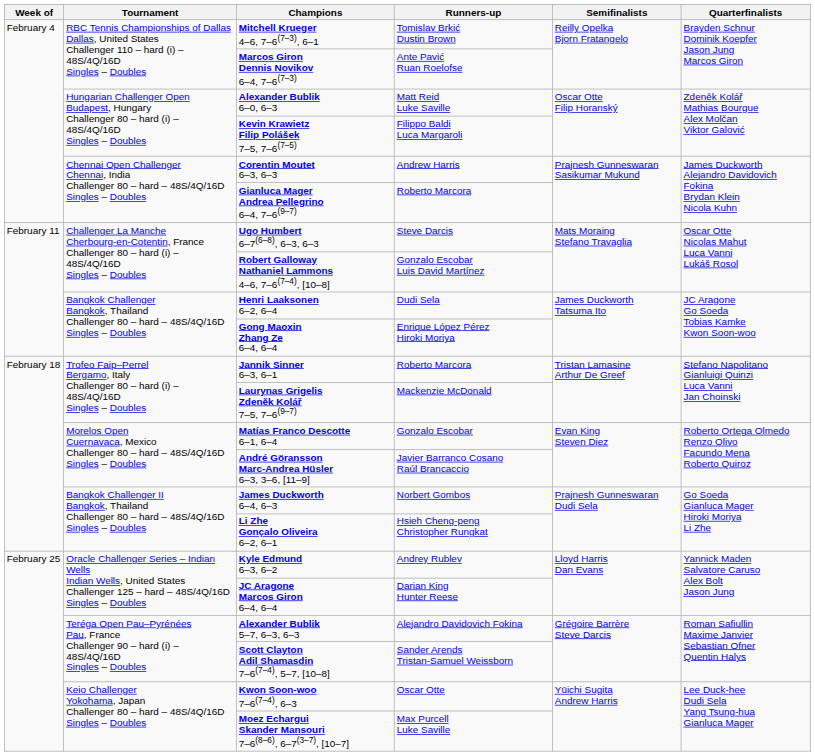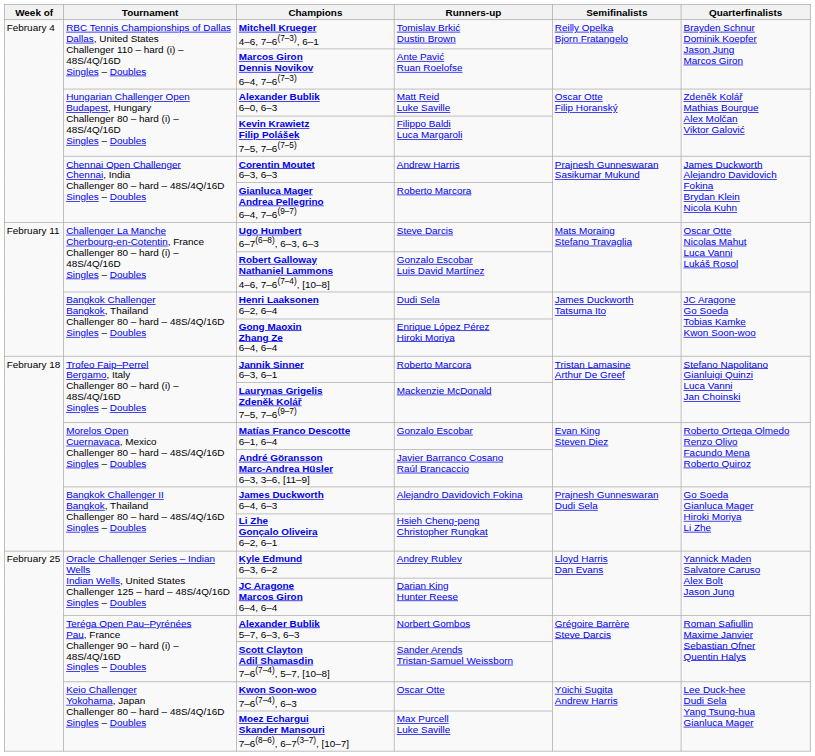 <table class="wikitable" style="font-size:85%;">
 <tr>
 <th width="75">Week of</th>
 <th width="230">Tournament</th>
 <th width="210">Champions</th>
 <th width="210">Runners-up</th>
 <th width="170">Semifinalists</th>
 <th width="170">Quarterfinalists</th>
 </tr>
 <tr valign=top>
 <td rowspan=6>February 4</td>
 <td rowspan=2><a href='#'>RBC Tennis Championships of Dallas</a><br><a href='#'>Dallas</a>, United States <br> Challenger 110 – hard (i) – 48S/4Q/16D<br><a href='#'>Singles</a> – <a href='#'>Doubles</a></td>
 <td> <strong><a href='#'>Mitchell Krueger</a></strong><br>4–6, 7–6<sup>(7–3)</sup>, 6–1</td>
 <td> <a href='#'>Tomislav Brkić</a><br> <a href='#'>Dustin Brown</a></td>
 <td rowspan=2> <a href='#'>Reilly Opelka</a> <br>  <a href='#'>Bjorn Fratangelo</a></td>
 <td rowspan=2> <a href='#'>Brayden Schnur</a> <br> <a href='#'>Dominik Koepfer</a> <br> <a href='#'>Jason Jung</a> <br>  <a href='#'>Marcos Giron</a></td>
 </tr>
 <tr valign=top>
 <td> <strong><a href='#'>Marcos Giron</a></strong><br> <strong><a href='#'>Dennis Novikov</a></strong><br>6–4, 7–6<sup>(7–3)</sup></td>
 <td> <a href='#'>Ante Pavić</a><br> <a href='#'>Ruan Roelofse</a></td>
 </tr>
 <tr valign=top>
 <td rowspan=2><a href='#'>Hungarian Challenger Open</a><br><a href='#'>Budapest</a>, Hungary <br> Challenger 80 – hard (i) – 48S/4Q/16D<br><a href='#'>Singles</a> – <a href='#'>Doubles</a></td>
 <td> <strong><a href='#'>Alexander Bublik</a></strong><br>6–0, 6–3</td>
 <td> <a href='#'>Matt Reid</a><br> <a href='#'>Luke Saville</a></td>
 <td rowspan=2> <a href='#'>Oscar Otte</a> <br>  <a href='#'>Filip Horanský</a></td>
 <td rowspan=2> <a href='#'>Zdeněk Kolář</a> <br> <a href='#'>Mathias Bourgue</a> <br> <a href='#'>Alex Molčan</a> <br>  <a href='#'>Viktor Galović</a></td>
 </tr>
 <tr valign=top>
 <td> <strong><a href='#'>Kevin Krawietz</a></strong><br> <strong><a href='#'>Filip Polášek</a></strong><br>7–5, 7–6<sup>(7–5)</sup></td>
 <td> <a href='#'>Filippo Baldi</a><br> <a href='#'>Luca Margaroli</a></td>
 </tr>
 <tr valign=top>
 <td rowspan=2><a href='#'>Chennai Open Challenger</a><br><a href='#'>Chennai</a>, India <br> Challenger 80 – hard – 48S/4Q/16D<br><a href='#'>Singles</a> – <a href='#'>Doubles</a></td>
 <td> <strong><a href='#'>Corentin Moutet</a></strong><br>6–3, 6–3</td>
 <td> <a href='#'>Andrew Harris</a></td>
 <td rowspan=2> <a href='#'>Prajnesh Gunneswaran</a> <br>  <a href='#'>Sasikumar Mukund</a></td>
 <td rowspan=2> <a href='#'>James Duckworth</a> <br> <a href='#'>Alejandro Davidovich Fokina</a> <br> <a href='#'>Brydan Klein</a> <br>  <a href='#'>Nicola Kuhn</a></td>
 </tr>
 <tr valign=top>
 <td> <strong><a href='#'>Gianluca Mager</a></strong><br> <strong><a href='#'>Andrea Pellegrino</a></strong><br>6–4, 7–6<sup>(9–7)</sup></td>
 <td> <a href='#'>Roberto Marcora</a></td>
 </tr>
 <tr valign=top>
 <td rowspan=4>February 11</td>
 <td rowspan=2><a href='#'>Challenger La Manche</a><br><a href='#'>Cherbourg-en-Cotentin</a>, France <br> Challenger 80 – hard (i) – 48S/4Q/16D<br><a href='#'>Singles</a> – <a href='#'>Doubles</a></td>
 <td> <strong><a href='#'>Ugo Humbert</a></strong><br>6–7<sup>(6–8)</sup>, 6–3, 6–3</td>
 <td> <a href='#'>Steve Darcis</a></td>
 <td rowspan=2> <a href='#'>Mats Moraing</a> <br>  <a href='#'>Stefano Travaglia</a></td>
 <td rowspan=2> <a href='#'>Oscar Otte</a> <br> <a href='#'>Nicolas Mahut</a> <br> <a href='#'>Luca Vanni</a> <br>  <a href='#'>Lukáš Rosol</a></td>
 </tr>
 <tr valign=top>
 <td> <strong><a href='#'>Robert Galloway</a></strong><br> <strong><a href='#'>Nathaniel Lammons</a></strong><br>4–6, 7–6<sup>(7–4)</sup>, [10–8]</td>
 <td> <a href='#'>Gonzalo Escobar</a><br> <a href='#'>Luis David Martínez</a></td>
 </tr>
 <tr valign=top>
 <td rowspan=2><a href='#'>Bangkok Challenger</a><br><a href='#'>Bangkok</a>, Thailand <br> Challenger 80 – hard – 48S/4Q/16D<br><a href='#'>Singles</a> – <a href='#'>Doubles</a></td>
 <td> <strong><a href='#'>Henri Laaksonen</a></strong><br>6–2, 6–4</td>
 <td> <a href='#'>Dudi Sela</a></td>
 <td rowspan=2> <a href='#'>James Duckworth</a> <br>  <a href='#'>Tatsuma Ito</a></td>
 <td rowspan=2> <a href='#'>JC Aragone</a> <br> <a href='#'>Go Soeda</a> <br> <a href='#'>Tobias Kamke</a> <br>  <a href='#'>Kwon Soon-woo</a></td>
 </tr>
 <tr valign=top>
 <td> <strong><a href='#'>Gong Maoxin</a></strong><br> <strong><a href='#'>Zhang Ze</a></strong><br>6–4, 6–4</td>
 <td> <a href='#'>Enrique López Pérez</a><br> <a href='#'>Hiroki Moriya</a></td>
 </tr>
 <tr valign=top>
 <td rowspan=6>February 18</td>
 <td rowspan=2><a href='#'>Trofeo Faip–Perrel</a><br><a href='#'>Bergamo</a>, Italy <br> Challenger 80 – hard (i) – 48S/4Q/16D<br><a href='#'>Singles</a> – <a href='#'>Doubles</a></td>
 <td> <strong><a href='#'>Jannik Sinner</a></strong><br>6–3, 6–1</td>
 <td> <a href='#'>Roberto Marcora</a></td>
 <td rowspan=2> <a href='#'>Tristan Lamasine</a> <br>  <a href='#'>Arthur De Greef</a></td>
 <td rowspan=2> <a href='#'>Stefano Napolitano</a> <br> <a href='#'>Gianluigi Quinzi</a> <br> <a href='#'>Luca Vanni</a> <br>  <a href='#'>Jan Choinski</a></td>
 </tr>
 <tr valign=top>
 <td> <strong><a href='#'>Laurynas Grigelis</a></strong><br> <strong><a href='#'>Zdeněk Kolář</a></strong><br>7–5, 7–6<sup>(9–7)</sup></td>
 <td> <a href='#'>Mackenzie McDonald</a></td>
 </tr>
 <tr valign=top>
 <td rowspan=2><a href='#'>Morelos Open</a><br><a href='#'>Cuernavaca</a>, Mexico <br> Challenger 80 – hard – 48S/4Q/16D<br><a href='#'>Singles</a> – <a href='#'>Doubles</a></td>
 <td> <strong><a href='#'>Matías Franco Descotte</a></strong><br>6–1, 6–4</td>
 <td> <a href='#'>Gonzalo Escobar</a></td>
 <td rowspan=2> <a href='#'>Evan King</a> <br>  <a href='#'>Steven Diez</a></td>
 <td rowspan=2> <a href='#'>Roberto Ortega Olmedo</a> <br> <a href='#'>Renzo Olivo</a> <br> <a href='#'>Facundo Mena</a> <br>  <a href='#'>Roberto Quiroz</a></td>
 </tr>
 <tr valign=top>
 <td> <strong><a href='#'>André Göransson</a></strong><br> <strong><a href='#'>Marc-Andrea Hüsler</a></strong><br>6–3, 3–6, [11–9]</td>
 <td> <a href='#'>Javier Barranco Cosano</a><br> <a href='#'>Raúl Brancaccio</a></td>
 </tr>
 <tr valign=top>
 <td rowspan=2><a href='#'>Bangkok Challenger II</a><br><a href='#'>Bangkok</a>, Thailand <br> Challenger 80 – hard – 48S/4Q/16D<br><a href='#'>Singles</a> – <a href='#'>Doubles</a></td>
 <td> <strong><a href='#'>James Duckworth</a></strong><br>6–4, 6–3</td>
-<td> <a href='#'>Norbert Gombos</a></td>
+<td> <a href='#'>Alejandro Davidovich Fokina</a></td>
 <td rowspan=2> <a href='#'>Prajnesh Gunneswaran</a> <br>  <a href='#'>Dudi Sela</a></td>
 <td rowspan=2> <a href='#'>Go Soeda</a> <br> <a href='#'>Gianluca Mager</a> <br> <a href='#'>Hiroki Moriya</a> <br>  <a href='#'>Li Zhe</a></td>
 </tr>
 <tr valign=top>
 <td> <strong><a href='#'>Li Zhe</a></strong><br> <strong><a href='#'>Gonçalo Oliveira</a></strong><br>6–2, 6–1</td>
 <td> <a href='#'>Hsieh Cheng-peng</a><br> <a href='#'>Christopher Rungkat</a></td>
 </tr>
 <tr valign=top>
 <td rowspan=6>February 25</td>
 <td rowspan=2><a href='#'>Oracle Challenger Series – Indian Wells</a><br><a href='#'>Indian Wells</a>, United States <br> Challenger 125 – hard – 48S/4Q/16D<br><a href='#'>Singles</a> – <a href='#'>Doubles</a></td>
 <td> <strong><a href='#'>Kyle Edmund</a></strong><br>6–3, 6–2</td>
 <td> <a href='#'>Andrey Rublev</a></td>
 <td rowspan=2> <a href='#'>Lloyd Harris</a> <br>  <a href='#'>Dan Evans</a></td>
 <td rowspan=2> <a href='#'>Yannick Maden</a> <br> <a href='#'>Salvatore Caruso</a> <br>  <a href='#'>Alex Bolt</a> <br>  <a href='#'>Jason Jung</a></td>
 </tr>
 <tr valign=top>
 <td> <strong><a href='#'>JC Aragone</a></strong><br> <strong><a href='#'>Marcos Giron</a></strong><br>6–4, 6–4</td>
 <td> <a href='#'>Darian King</a><br> <a href='#'>Hunter Reese</a></td>
 </tr>
 <tr valign=top>
 <td rowspan=2><a href='#'>Teréga Open Pau–Pyrénées</a><br><a href='#'>Pau</a>, France <br> Challenger 90 – hard (i) – 48S/4Q/16D<br><a href='#'>Singles</a> – <a href='#'>Doubles</a></td>
 <td> <strong><a href='#'>Alexander Bublik</a></strong><br>5–7, 6–3, 6–3</td>
-<td> <a href='#'>Alejandro Davidovich Fokina</a></td>
+<td> <a href='#'>Norbert Gombos</a></td>
 <td rowspan=2> <a href='#'>Grégoire Barrère</a> <br>  <a href='#'>Steve Darcis</a></td>
 <td rowspan=2> <a href='#'>Roman Safiullin</a> <br> <a href='#'>Maxime Janvier</a> <br> <a href='#'>Sebastian Ofner</a> <br>  <a href='#'>Quentin Halys</a></td>
 </tr>
 <tr valign=top>
 <td> <strong><a href='#'>Scott Clayton</a></strong><br> <strong><a href='#'>Adil Shamasdin</a></strong><br>7–6<sup>(7–4)</sup>, 5–7, [10–8]</td>
 <td> <a href='#'>Sander Arends</a><br> <a href='#'>Tristan-Samuel Weissborn</a></td>
 </tr>
 <tr valign=top>
 <td rowspan=2><a href='#'>Keio Challenger</a><br><a href='#'>Yokohama</a>, Japan <br> Challenger 80 – hard – 48S/4Q/16D<br><a href='#'>Singles</a> – <a href='#'>Doubles</a></td>
 <td> <strong><a href='#'>Kwon Soon-woo</a></strong><br>7–6<sup>(7–4)</sup>, 6–3</td>
 <td> <a href='#'>Oscar Otte</a></td>
 <td rowspan=2> <a href='#'>Yūichi Sugita</a> <br>  <a href='#'>Andrew Harris</a></td>
 <td rowspan=2> <a href='#'>Lee Duck-hee</a> <br> <a href='#'>Dudi Sela</a> <br> <a href='#'>Yang Tsung-hua</a> <br>  <a href='#'>Gianluca Mager</a></td>
 </tr>
 <tr valign=top>
 <td> <strong><a href='#'>Moez Echargui</a></strong><br> <strong><a href='#'>Skander Mansouri</a></strong><br>7–6<sup>(8–6)</sup>, 6–7<sup>(3–7)</sup>, [10–7]</td>
 <td> <a href='#'>Max Purcell</a><br> <a href='#'>Luke Saville</a></td>
 </tr>
 </table>
